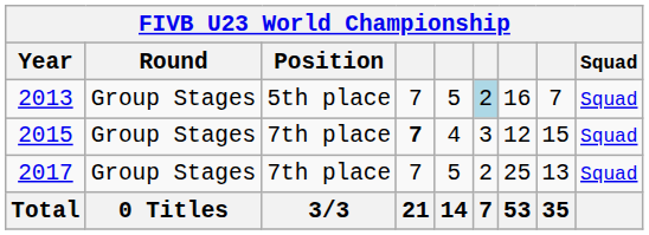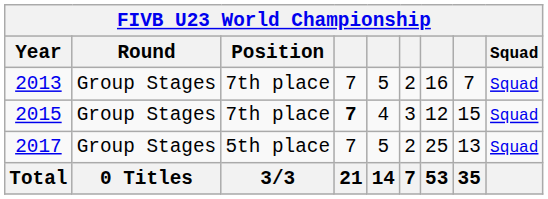 <table class="wikitable" style="text-align: center;">
 <tr>
 <th colspan=9><a href='#'>FIVB U23 World Championship</a></th>
 </tr>
 <tr>
 <th>Year</th>
 <th>Round</th>
 <th>Position</th>
 <th></th>
 <th></th>
 <th></th>
 <th></th>
 <th></th>
 <th><small>Squad</small></th>
 </tr>
 <tr>
 <td> <a href='#'>2013</a></td>
 <td>Group Stages</td>
-<td>5th place</td>
+<td>7th place</td>
 <td>7</td>
 <td>5</td>
-<td style="background: lightblue;">2</td>
+<td>2</td>
 <td>16</td>
 <td>7</td>
 <td><small> <a href='#'>Squad</a></small></td>
 </tr>
 <tr>
 <td> <a href='#'>2015</a></td>
 <td>Group Stages</td>
 <td>7th place</td>
 <td><strong>7</strong></td>
 <td>4</td>
 <td>3</td>
 <td>12</td>
 <td>15</td>
 <td><small><a href='#'>Squad</a></small></td>
 </tr>
 <tr>
 <td> <a href='#'>2017</a></td>
 <td>Group Stages</td>
-<td>7th place</td>
+<td>5th place</td>
 <td>7</td>
 <td>5</td>
 <td>2</td>
 <td>25</td>
 <td>13</td>
 <td><small><a href='#'>Squad</a></small></td>
 </tr>
 <tr>
 <th>Total</th>
 <th>0 Titles</th>
 <th>3/3</th>
 <th>21</th>
 <th>14</th>
 <th>7</th>
 <th>53</th>
 <th>35</th>
 <th></th>
 </tr>
 </table>
